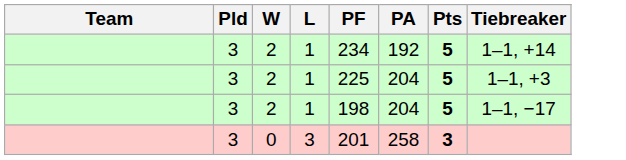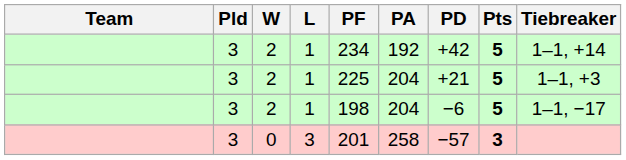 <table class="wikitable" style="text-align:center;">
 <tr>
 <th width=170>Team</th>
 <th width=25>Pld</th>
 <th width=25>W</th>
 <th width=25>L</th>
 <th width=35>PF</th>
 <th width=35>PA</th>
+<th width=35>PD</th>
 <th width=25>Pts</th>
 <th width=50>Tiebreaker</th>
 </tr>
 <tr bgcolor=ccffcc>
 <td align="left"></td>
 <td>3</td>
 <td>2</td>
 <td>1</td>
 <td>234</td>
 <td>192</td>
+<td>+42</td>
 <td><strong>5</strong></td>
 <td>1–1, +14</td>
 </tr>
 <tr bgcolor=ccffcc>
 <td align="left"></td>
 <td>3</td>
 <td>2</td>
 <td>1</td>
 <td>225</td>
 <td>204</td>
+<td>+21</td>
 <td><strong>5</strong></td>
 <td>1–1, +3</td>
 </tr>
 <tr bgcolor=ccffcc>
 <td align="left"></td>
 <td>3</td>
 <td>2</td>
 <td>1</td>
 <td>198</td>
 <td>204</td>
+<td>−6</td>
 <td><strong>5</strong></td>
 <td>1–1, −17</td>
 </tr>
 <tr bgcolor=ffcccc>
 <td align="left"></td>
 <td>3</td>
 <td>0</td>
 <td>3</td>
 <td>201</td>
 <td>258</td>
+<td>−57</td>
 <td><strong>3</strong></td>
 <td></td>
 </tr>
 </table>
